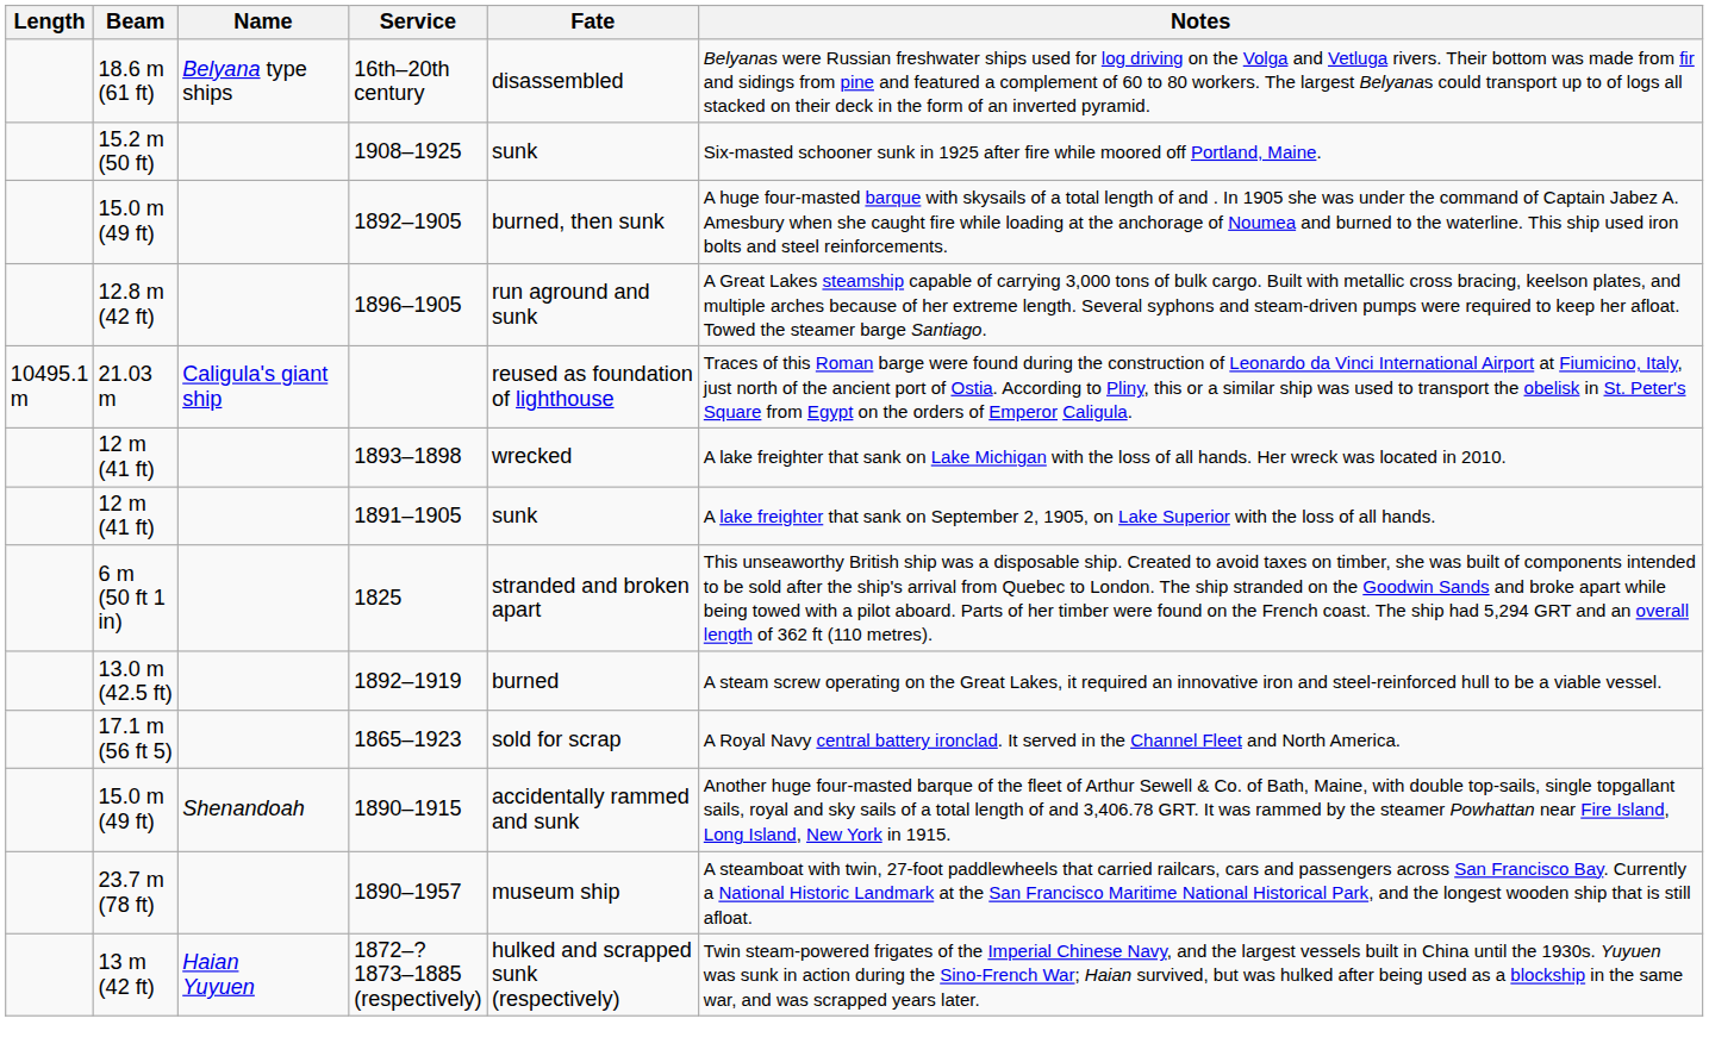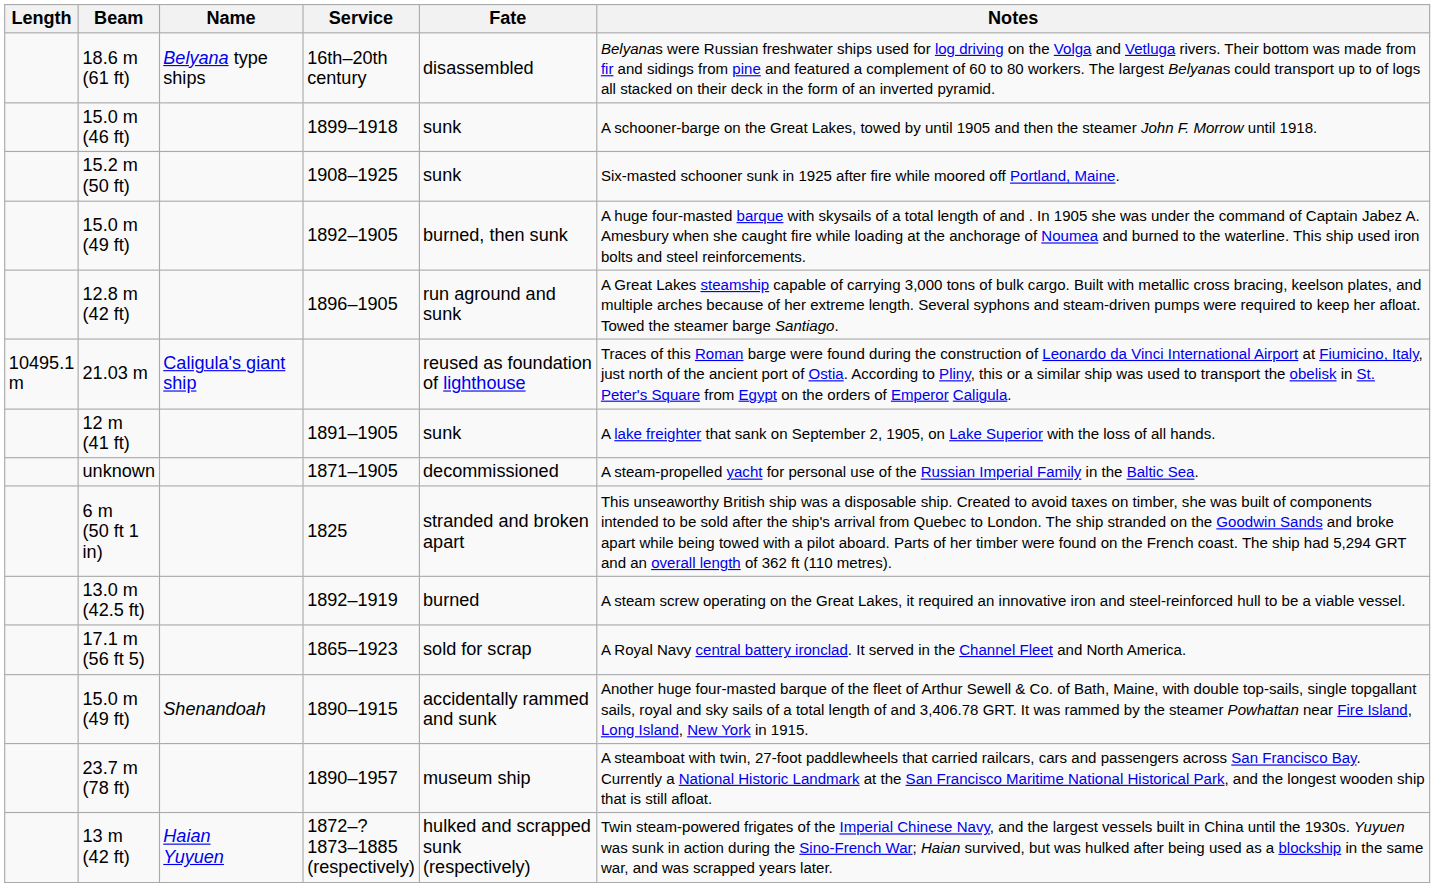 <table class="sortable wikitable" style="margin:1px; border:1px solid #ccc;">
 <tr style="vertical-align:top; text-align:left;">
 <th width=50px>Length</th>
 <th width=50px>Beam</th>
 <th width=120px>Name</th>
 <th width=50px>Service</th>
 <th width=150px>Fate</th>
 <th class=unsortable>Notes</th>
 </tr>
 <tr>
 <td></td>
 <td>18.6 m<br>(61 ft)</td>
 <td> <em><a href='#'>Belyana</a></em> type ships</td>
 <td>16th–20th century</td>
 <td>disassembled</td>
 <td><small><em>Belyana</em>s were Russian freshwater ships used for <a href='#'>log driving</a> on the <a href='#'>Volga</a> and <a href='#'>Vetluga</a> rivers. Their bottom was made from <a href='#'>fir</a> and sidings from <a href='#'>pine</a> and featured a complement of 60 to 80 workers. The largest <em>Belyana</em>s could transport up to  of logs all stacked on their deck in the form of an inverted pyramid.</small></td>
+</tr>
+<tr>
+<td></td>
+<td>15.0 m<br>(46 ft)</td>
+<td> </td>
+<td>1899–1918</td>
+<td>sunk</td>
+<td><small>A schooner-barge on the Great Lakes, towed by  until 1905 and then the steamer <em>John F. Morrow</em> until 1918.</small></td>
 </tr>
 <tr>
 <td></td>
 <td>15.2 m<br>(50 ft)</td>
 <td> </td>
 <td>1908–1925</td>
 <td>sunk</td>
 <td><small>Six-masted schooner sunk in 1925 after fire while moored off <a href='#'>Portland, Maine</a>.</small></td>
 </tr>
 <tr>
 <td></td>
 <td>15.0 m<br>(49 ft)</td>
 <td> </td>
 <td>1892–1905</td>
 <td>burned, then sunk</td>
 <td><small>A huge four-masted <a href='#'>barque</a> with skysails of a total length of  and . In 1905 she was under the command of Captain Jabez A. Amesbury when she caught fire while loading at the anchorage of <a href='#'>Noumea</a> and burned to the waterline. This ship used iron bolts and steel reinforcements.</small></td>
 </tr>
 <tr>
 <td></td>
 <td>12.8 m<br>(42 ft)</td>
 <td> </td>
 <td>1896–1905</td>
 <td>run aground and sunk</td>
 <td><small>A Great Lakes <a href='#'>steamship</a> capable of carrying 3,000 tons of bulk cargo. Built with metallic cross bracing, keelson plates, and multiple arches because of her extreme length. Several syphons and steam-driven pumps were required to keep her afloat. Towed the steamer barge <em>Santiago</em>.</small></td>
 </tr>
 <tr>
 <td><span>104</span>95.1 m</td>
 <td>21.03 m</td>
 <td><a href='#'>Caligula's giant ship</a></td>
 <td></td>
 <td>reused as foundation of <a href='#'>lighthouse</a></td>
 <td><small>Traces of this <a href='#'>Roman</a> barge were found during the construction of <a href='#'>Leonardo da Vinci International Airport</a> at <a href='#'>Fiumicino, Italy</a>, just north of the ancient port of <a href='#'>Ostia</a>. According to <a href='#'>Pliny</a>, this or a similar ship was used to transport the <a href='#'>obelisk</a> in <a href='#'>St. Peter's Square</a> from <a href='#'>Egypt</a> on the orders of <a href='#'>Emperor</a> <a href='#'>Caligula</a>.</small></td>
 </tr>
 <tr>
 <td></td>
 <td>12 m<br>(41 ft)</td>
 <td> </td>
-<td>1893–1898</td>
-<td>wrecked</td>
-<td><small>A lake freighter that sank on <a href='#'>Lake Michigan</a> with the loss of all hands. Her wreck was located in 2010.</small></td>
+<td>1891–1905</td>
+<td>sunk</td>
+<td><small>A <a href='#'>lake freighter</a> that sank on September 2, 1905, on <a href='#'>Lake Superior</a> with the loss of all hands.</small></td>
 </tr>
 <tr>
 <td></td>
-<td>12 m<br>(41 ft)</td>
+<td>unknown</td>
 <td> </td>
-<td>1891–1905</td>
-<td>sunk</td>
-<td><small>A <a href='#'>lake freighter</a> that sank on September 2, 1905, on <a href='#'>Lake Superior</a> with the loss of all hands.</small></td>
+<td>1871–1905</td>
+<td>decommissioned</td>
+<td><small>A steam-propelled <a href='#'>yacht</a> for personal use of the <a href='#'>Russian Imperial Family</a> in the <a href='#'>Baltic Sea</a>.</small></td>
 </tr>
 <tr>
 <td></td>
 <td>6 m<br>(50 ft 1 in)</td>
 <td> </td>
 <td>1825</td>
 <td>stranded and broken apart</td>
 <td><small>This unseaworthy British ship was a disposable ship. Created to avoid taxes on timber, she was built of components intended to be sold after the ship's arrival from Quebec to London. The ship stranded on the <a href='#'>Goodwin Sands</a> and broke apart while being towed with a pilot aboard. Parts of her timber were found on the French coast. The ship had 5,294 GRT and an <a href='#'>overall length</a> of 362 ft (110 metres).</small></td>
 </tr>
 <tr>
 <td></td>
 <td>13.0 m<br>(42.5 ft)</td>
 <td> </td>
 <td>1892–1919</td>
 <td>burned</td>
 <td><small>A steam screw operating on the Great Lakes, it required an innovative iron and steel-reinforced hull to be a viable vessel.</small></td>
 </tr>
 <tr>
 <td></td>
 <td>17.1 m<br>(56 ft 5)</td>
 <td> </td>
 <td>1865–1923</td>
 <td>sold for scrap</td>
 <td><small>A Royal Navy <a href='#'>central battery ironclad</a>. It served in the <a href='#'>Channel Fleet</a> and North America.</small></td>
 </tr>
 <tr>
 <td></td>
 <td>15.0 m<br>(49 ft)</td>
 <td> <em>Shenandoah</em></td>
 <td>1890–1915</td>
 <td>accidentally rammed and sunk</td>
 <td><small>Another huge four-masted barque of the fleet of Arthur Sewell & Co. of Bath, Maine, with double top-sails, single topgallant sails, royal and sky sails of a total length of  and 3,406.78 GRT. It was rammed by the steamer <em>Powhattan</em> near <a href='#'>Fire Island</a>, <a href='#'>Long Island</a>, <a href='#'>New York</a> in 1915.</small></td>
 </tr>
 <tr>
 <td></td>
 <td>23.7 m<br>(78 ft)</td>
 <td> </td>
 <td>1890–1957</td>
 <td>museum ship</td>
 <td><small>A steamboat with twin, 27-foot paddlewheels that carried railcars, cars and passengers across <a href='#'>San Francisco Bay</a>. Currently a <a href='#'>National Historic Landmark</a> at the <a href='#'>San Francisco Maritime National Historical Park</a>, and the longest wooden ship that is still afloat.</small></td>
 </tr>
 <tr>
 <td></td>
 <td>13 m<br>(42 ft)</td>
 <td> <em><a href='#'>Haian</a></em><br> <em><a href='#'>Yuyuen</a></em></td>
 <td>1872–?<br>1873–1885<br>(respectively)</td>
 <td>hulked and scrapped<br>sunk<br>(respectively)</td>
 <td><small>Twin steam-powered frigates of the <a href='#'>Imperial Chinese Navy</a>, and the largest vessels built in China until the 1930s. <em>Yuyuen</em> was sunk in action during the <a href='#'>Sino-French War</a>; <em>Haian</em> survived, but was hulked after being used as a <a href='#'>blockship</a> in the same war, and was scrapped years later.</small></td>
 </tr>
 </table>
